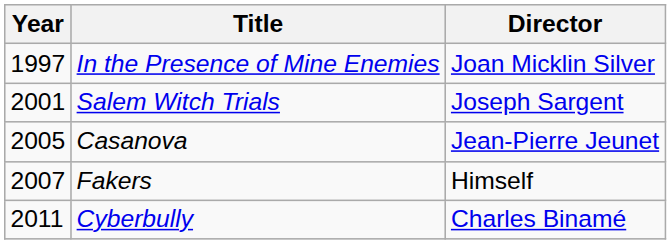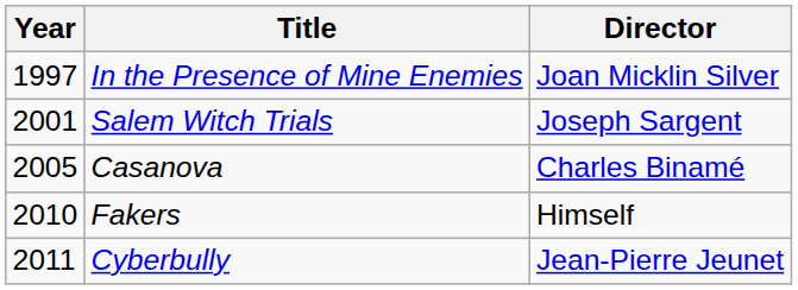 <table class="wikitable">
 <tr>
 <th>Year</th>
 <th>Title</th>
 <th>Director</th>
 </tr>
 <tr>
 <td>1997</td>
 <td><em><a href='#'>In the Presence of Mine Enemies</a></em></td>
 <td><a href='#'>Joan Micklin Silver</a></td>
 </tr>
 <tr>
 <td>2001</td>
 <td><em><a href='#'>Salem Witch Trials</a></em></td>
 <td><a href='#'>Joseph Sargent</a></td>
 </tr>
 <tr>
 <td>2005</td>
 <td><em>Casanova</em></td>
-<td><a href='#'>Jean-Pierre Jeunet</a></td>
+<td><a href='#'>Charles Binamé</a></td>
 </tr>
 <tr>
-<td>2007</td>
+<td>2010</td>
 <td><em>Fakers</em></td>
 <td>Himself</td>
 </tr>
 <tr>
 <td>2011</td>
 <td><em><a href='#'>Cyberbully</a></em></td>
-<td><a href='#'>Charles Binamé</a></td>
+<td><a href='#'>Jean-Pierre Jeunet</a></td>
 </tr>
 </table>
